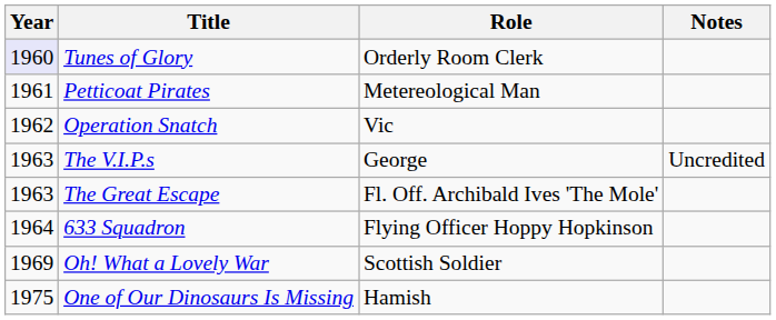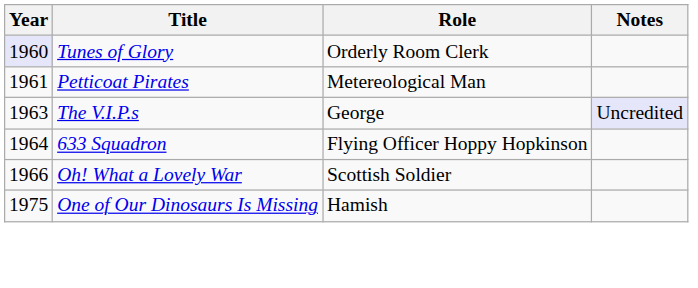 <table class="wikitable">
 <tr>
 <th>Year</th>
 <th>Title</th>
 <th>Role</th>
 <th>Notes</th>
 </tr>
 <tr>
 <td style="background: lavender;">1960</td>
 <td><em><a href='#'>Tunes of Glory</a></em></td>
 <td>Orderly Room Clerk</td>
 <td></td>
 </tr>
 <tr>
 <td>1961</td>
 <td><em><a href='#'>Petticoat Pirates</a></em></td>
 <td>Metereological Man</td>
 <td></td>
 </tr>
 <tr>
-<td>1962</td>
-<td><em><a href='#'>Operation Snatch</a></em></td>
-<td>Vic</td>
-<td></td>
-</tr>
-<tr>
 <td>1963</td>
 <td><em><a href='#'>The V.I.P.s</a></em></td>
 <td>George</td>
-<td>Uncredited</td>
-</tr>
-<tr>
-<td>1963</td>
-<td><em><a href='#'>The Great Escape</a></em></td>
-<td>Fl. Off. Archibald Ives 'The Mole'</td>
-<td></td>
+<td style="background: lavender;">Uncredited</td>
 </tr>
 <tr>
 <td>1964</td>
 <td><em><a href='#'>633 Squadron</a></em></td>
 <td>Flying Officer Hoppy Hopkinson</td>
 <td></td>
 </tr>
 <tr>
-<td>1969</td>
+<td>1966</td>
 <td><em><a href='#'>Oh! What a Lovely War</a></em></td>
 <td>Scottish Soldier</td>
 <td></td>
 </tr>
 <tr>
 <td>1975</td>
 <td><em><a href='#'>One of Our Dinosaurs Is Missing</a></em></td>
 <td>Hamish</td>
 <td></td>
 </tr>
 </table>
